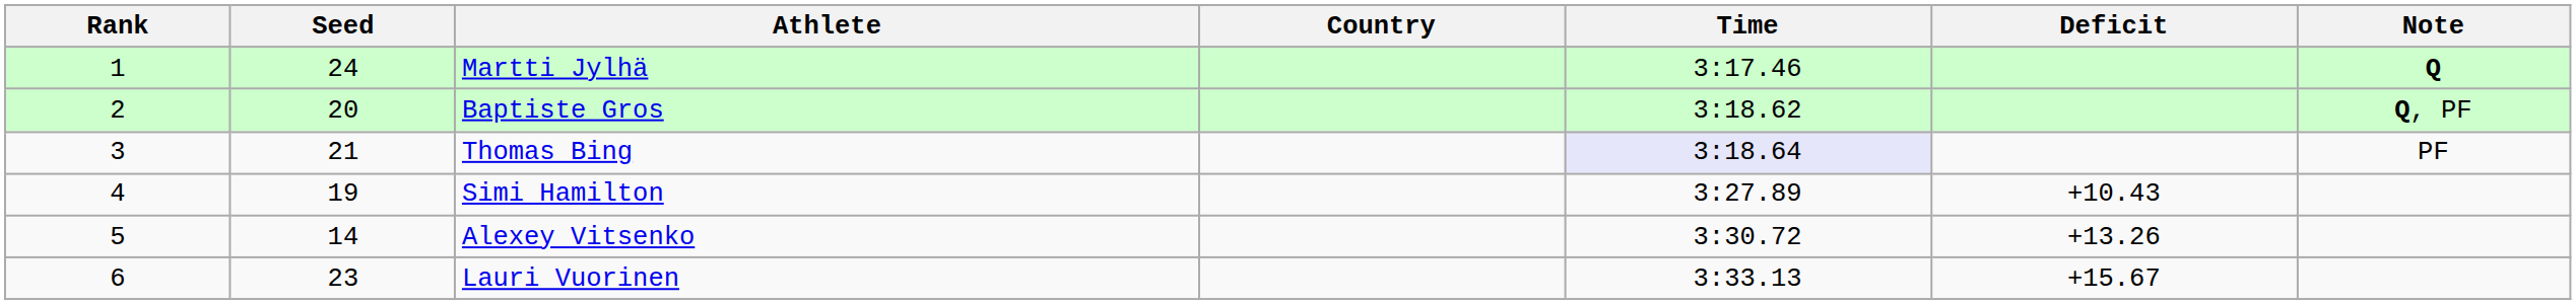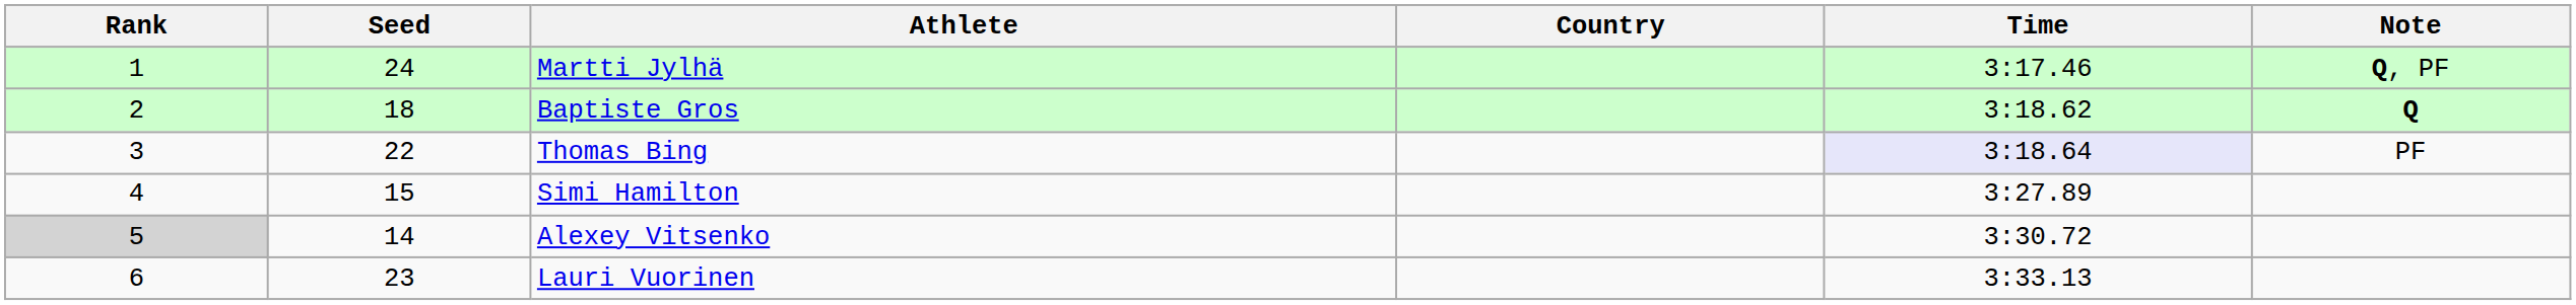 <table class="wikitable sortable" style="text-align:center" width=65%>
 <tr>
 <th>Rank</th>
 <th>Seed</th>
 <th>Athlete</th>
 <th>Country</th>
 <th>Time</th>
-<th>Deficit</th>
 <th>Note</th>
 </tr>
 <tr bgcolor="#ccffcc">
 <td>1</td>
 <td>24</td>
 <td align="left"><a href='#'>Martti Jylhä</a></td>
 <td align="left"></td>
 <td>3:17.46</td>
-<td></td>
-<td><strong>Q</strong></td>
+<td><strong>Q</strong>, PF</td>
 </tr>
 <tr bgcolor="#ccffcc">
 <td>2</td>
-<td>20</td>
+<td>18</td>
 <td align="left"><a href='#'>Baptiste Gros</a></td>
 <td align="left"></td>
 <td>3:18.62</td>
-<td></td>
-<td><strong>Q</strong>, PF</td>
+<td><strong>Q</strong></td>
 </tr>
 <tr>
 <td>3</td>
-<td>21</td>
+<td>22</td>
 <td align="left"><a href='#'>Thomas Bing</a></td>
 <td align="left"></td>
 <td style="background: lavender;">3:18.64</td>
-<td></td>
 <td>PF</td>
 </tr>
 <tr>
 <td>4</td>
-<td>19</td>
+<td>15</td>
 <td align="left"><a href='#'>Simi Hamilton</a></td>
 <td align="left"></td>
 <td>3:27.89</td>
-<td>+10.43</td>
 <td></td>
 </tr>
 <tr>
-<td>5</td>
+<td style="background: lightgrey;">5</td>
 <td>14</td>
 <td align="left"><a href='#'>Alexey Vitsenko</a></td>
 <td align="left"></td>
 <td>3:30.72</td>
-<td>+13.26</td>
 <td></td>
 </tr>
 <tr>
 <td>6</td>
 <td>23</td>
 <td align="left"><a href='#'>Lauri Vuorinen</a></td>
 <td align="left"></td>
 <td>3:33.13</td>
-<td>+15.67</td>
 <td></td>
 </tr>
 </table>
